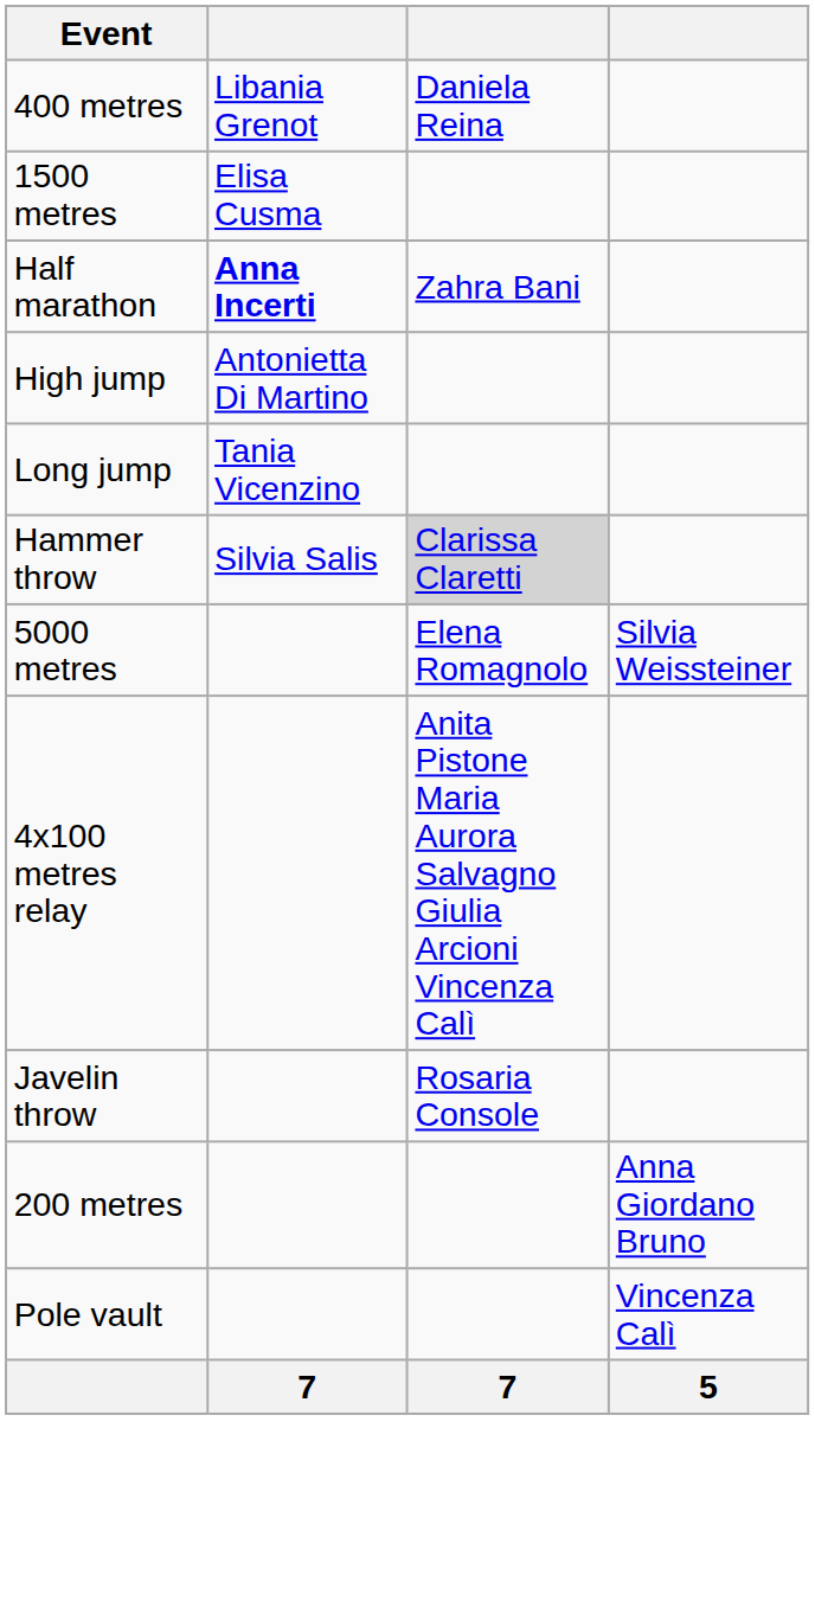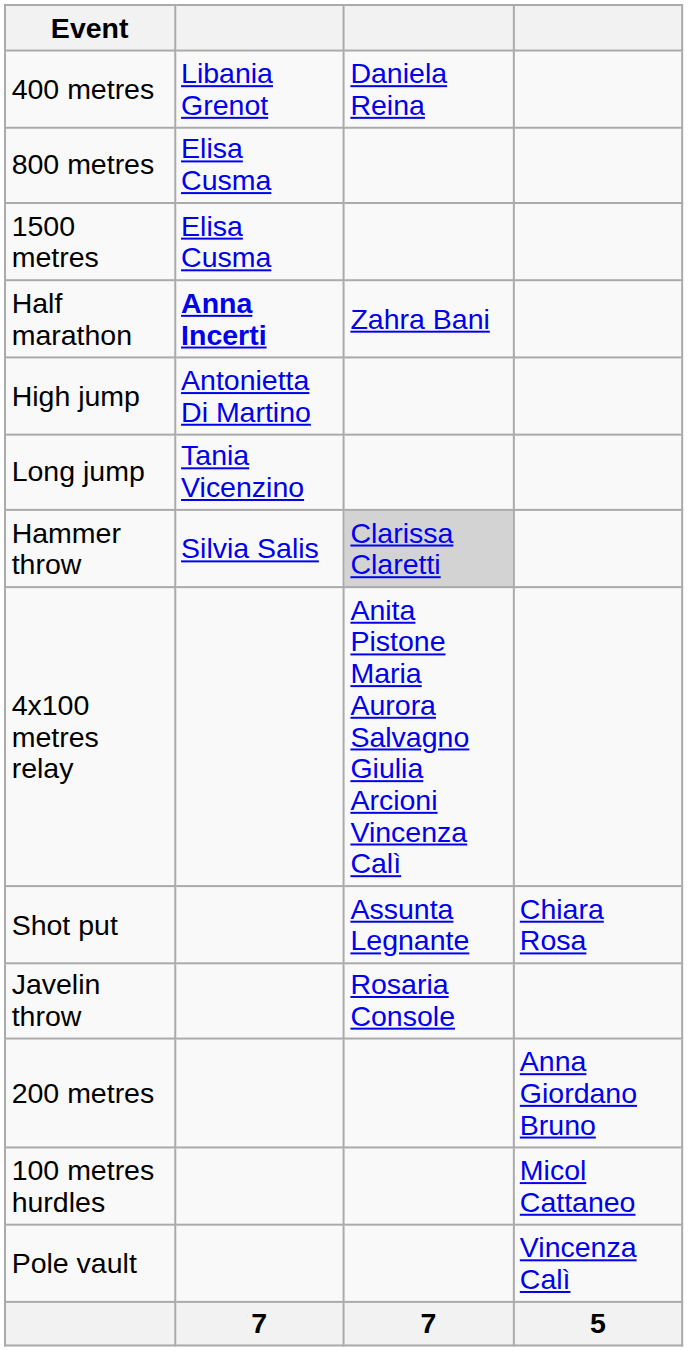 <table class="wikitable" width=55% style="font-size:90%; text-align:left;">
 <tr>
 <th width=25%>Event</th>
 <th width=25%></th>
 <th width=25%></th>
 <th width=25%></th>
 </tr>
 <tr>
 <td>400 metres</td>
 <td><a href='#'>Libania Grenot</a></td>
 <td><a href='#'>Daniela Reina</a></td>
+<td></td>
+</tr>
+<tr>
+<td>800 metres</td>
+<td><a href='#'>Elisa Cusma</a></td>
+<td></td>
 <td></td>
 </tr>
 <tr>
 <td>1500 metres</td>
 <td><a href='#'>Elisa Cusma</a></td>
 <td></td>
 <td></td>
 </tr>
 <tr>
 <td>Half marathon</td>
 <td><strong><a href='#'>Anna Incerti</a></strong></td>
 <td><a href='#'>Zahra Bani</a></td>
 <td></td>
 </tr>
 <tr>
 <td>High jump</td>
 <td><a href='#'>Antonietta Di Martino</a></td>
 <td></td>
 <td></td>
 </tr>
 <tr>
 <td>Long jump</td>
 <td><a href='#'>Tania Vicenzino</a></td>
 <td></td>
 <td></td>
 </tr>
 <tr>
 <td>Hammer throw</td>
 <td><a href='#'>Silvia Salis</a></td>
 <td style="background: lightgrey;"><a href='#'>Clarissa Claretti</a></td>
 <td></td>
 </tr>
 <tr>
-<td>5000 metres</td>
-<td></td>
-<td><a href='#'>Elena Romagnolo</a></td>
-<td><a href='#'>Silvia Weissteiner</a></td>
-</tr>
-<tr>
 <td>4x100 metres relay</td>
 <td></td>
 <td><a href='#'>Anita Pistone</a><br><a href='#'>Maria Aurora Salvagno</a><br><a href='#'>Giulia Arcioni</a><br><a href='#'>Vincenza Calì</a></td>
 <td></td>
+</tr>
+<tr>
+<td>Shot put</td>
+<td></td>
+<td><a href='#'>Assunta Legnante</a></td>
+<td><a href='#'>Chiara Rosa</a></td>
 </tr>
 <tr>
 <td>Javelin throw</td>
 <td></td>
 <td><a href='#'>Rosaria Console</a></td>
 <td></td>
 </tr>
 <tr>
 <td>200 metres</td>
 <td></td>
 <td></td>
 <td><a href='#'>Anna Giordano Bruno</a></td>
 </tr>
 <tr>
+<td>100 metres hurdles</td>
+<td></td>
+<td></td>
+<td><a href='#'>Micol Cattaneo</a></td>
+</tr>
+<tr>
 <td>Pole vault</td>
 <td></td>
 <td></td>
 <td><a href='#'>Vincenza Calì</a></td>
 </tr>
 <tr>
 <th></th>
 <th>7</th>
 <th>7</th>
 <th>5</th>
 </tr>
 </table>
